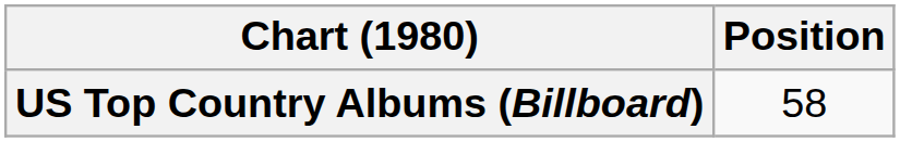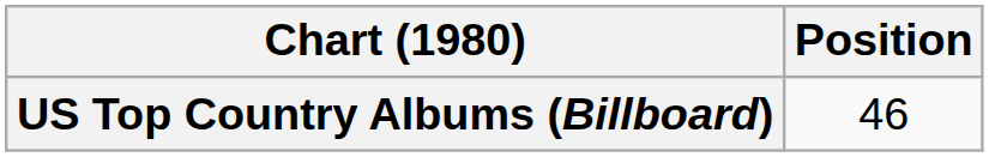 <table class="wikitable plainrowheaders" style="text-align:center">
 <tr>
 <th scope="col">Chart (1980)</th>
 <th scope="col">Position</th>
 </tr>
 <tr>
 <th scope="row">US Top Country Albums (<em>Billboard</em>)</th>
-<td>58</td>
+<td>46</td>
 </tr>
 </table>
